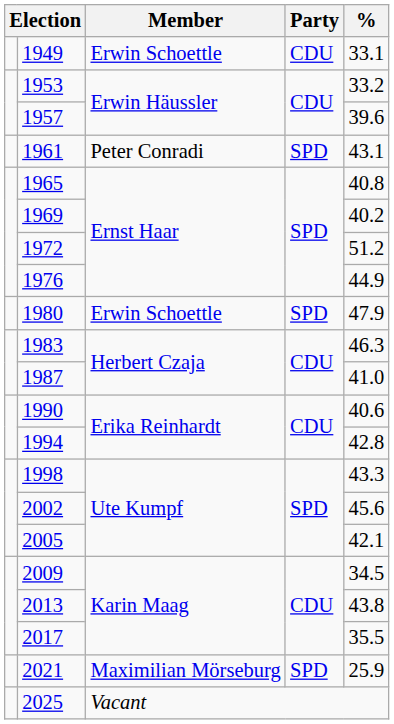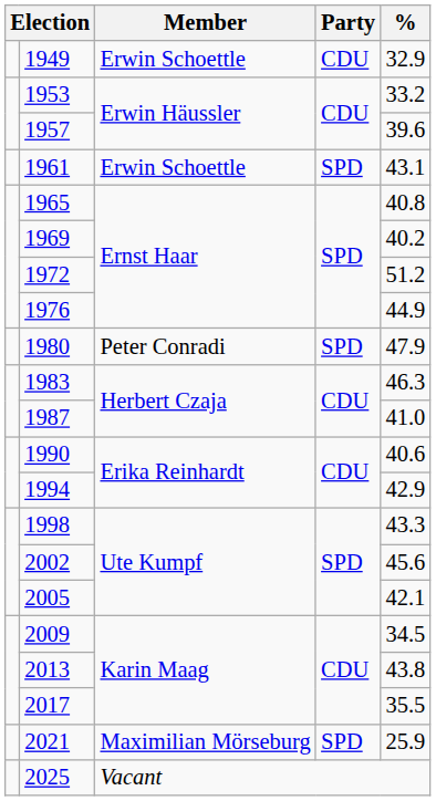 <table class=wikitable>
 <tr>
 <th colspan=2>Election</th>
 <th>Member</th>
 <th>Party</th>
 <th>%</th>
 </tr>
 <tr>
 <td bgcolor=></td>
 <td><a href='#'>1949</a></td>
 <td><a href='#'>Erwin Schoettle</a></td>
 <td><a href='#'>CDU</a></td>
-<td align=right>33.1</td>
+<td align=right>32.9</td>
 </tr>
 <tr>
 <td rowspan=2 bgcolor=></td>
 <td><a href='#'>1953</a></td>
 <td rowspan=2><a href='#'>Erwin Häussler</a></td>
 <td rowspan=2><a href='#'>CDU</a></td>
 <td align=right>33.2</td>
 </tr>
 <tr>
 <td><a href='#'>1957</a></td>
 <td align=right>39.6</td>
 </tr>
 <tr>
 <td bgcolor=></td>
 <td><a href='#'>1961</a></td>
-<td>Peter Conradi</td>
+<td><a href='#'>Erwin Schoettle</a></td>
 <td><a href='#'>SPD</a></td>
 <td align=right>43.1</td>
 </tr>
 <tr>
 <td rowspan=4 bgcolor=></td>
 <td><a href='#'>1965</a></td>
 <td rowspan=4><a href='#'>Ernst Haar</a></td>
 <td rowspan=4><a href='#'>SPD</a></td>
 <td align=right>40.8</td>
 </tr>
 <tr>
 <td><a href='#'>1969</a></td>
 <td align=right>40.2</td>
 </tr>
 <tr>
 <td><a href='#'>1972</a></td>
 <td align=right>51.2</td>
 </tr>
 <tr>
 <td><a href='#'>1976</a></td>
 <td align=right>44.9</td>
 </tr>
 <tr>
 <td bgcolor=></td>
 <td><a href='#'>1980</a></td>
-<td><a href='#'>Erwin Schoettle</a></td>
+<td>Peter Conradi</td>
 <td><a href='#'>SPD</a></td>
 <td align=right>47.9</td>
 </tr>
 <tr>
 <td rowspan=2 bgcolor=></td>
 <td><a href='#'>1983</a></td>
 <td rowspan=2><a href='#'>Herbert Czaja</a></td>
 <td rowspan=2><a href='#'>CDU</a></td>
 <td align=right>46.3</td>
 </tr>
 <tr>
 <td><a href='#'>1987</a></td>
 <td align=right>41.0</td>
 </tr>
 <tr>
 <td rowspan=2 bgcolor=></td>
 <td><a href='#'>1990</a></td>
 <td rowspan=2><a href='#'>Erika Reinhardt</a></td>
 <td rowspan=2><a href='#'>CDU</a></td>
 <td align=right>40.6</td>
 </tr>
 <tr>
 <td><a href='#'>1994</a></td>
-<td align=right>42.8</td>
+<td align=right>42.9</td>
 </tr>
 <tr>
 <td rowspan=3 bgcolor=></td>
 <td><a href='#'>1998</a></td>
 <td rowspan=3><a href='#'>Ute Kumpf</a></td>
 <td rowspan=3><a href='#'>SPD</a></td>
 <td align=right>43.3</td>
 </tr>
 <tr>
 <td><a href='#'>2002</a></td>
 <td align=right>45.6</td>
 </tr>
 <tr>
 <td><a href='#'>2005</a></td>
 <td align=right>42.1</td>
 </tr>
 <tr>
 <td rowspan=3 bgcolor=></td>
 <td><a href='#'>2009</a></td>
 <td rowspan=3><a href='#'>Karin Maag</a></td>
 <td rowspan=3><a href='#'>CDU</a></td>
 <td align=right>34.5</td>
 </tr>
 <tr>
 <td><a href='#'>2013</a></td>
 <td align=right>43.8</td>
 </tr>
 <tr>
 <td><a href='#'>2017</a></td>
 <td align=right>35.5</td>
 </tr>
 <tr>
 <td bgcolor=></td>
 <td><a href='#'>2021</a></td>
 <td><a href='#'>Maximilian Mörseburg</a></td>
 <td><a href='#'>SPD</a></td>
 <td align=right>25.9</td>
 </tr>
 <tr>
 <td></td>
 <td><a href='#'>2025</a></td>
 <td colspan=3><em>Vacant</em></td>
 </tr>
 </table>
